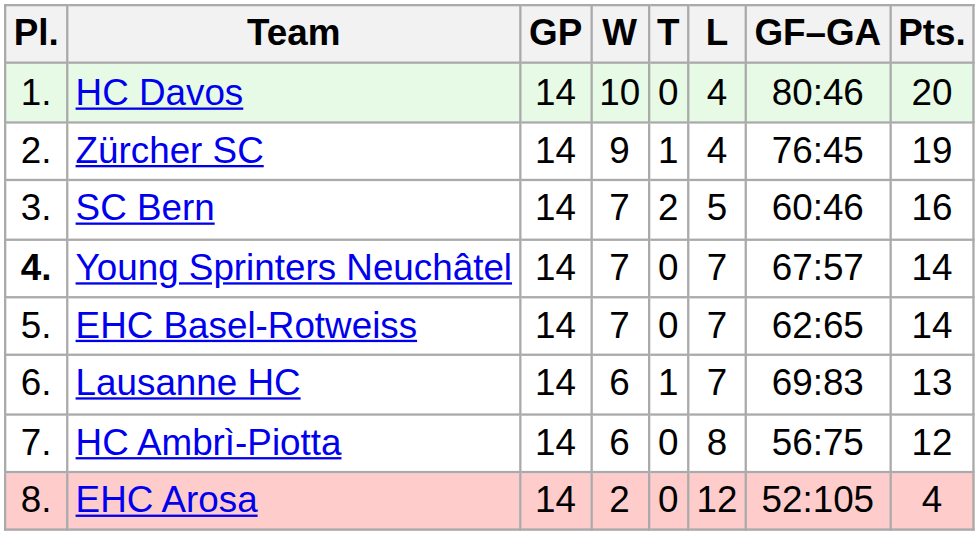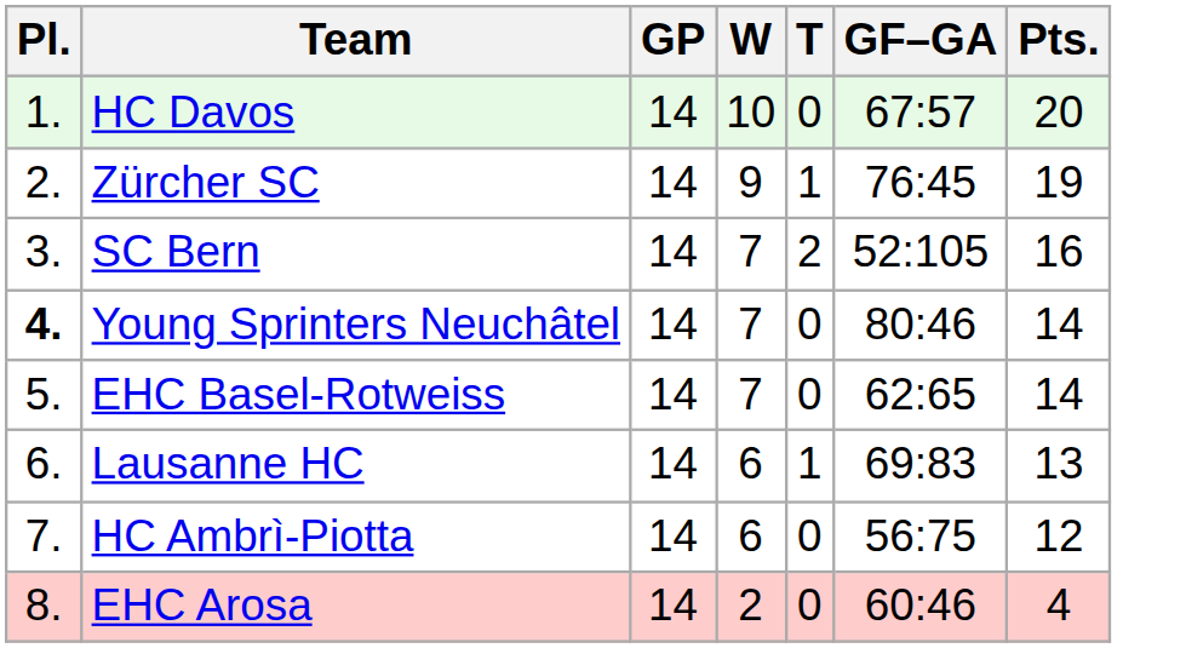 <table class="wikitable">
 <tr>
 <th>Pl.</th>
 <th>Team</th>
 <th>GP</th>
 <th>W</th>
 <th>T</th>
-<th>L</th>
 <th>GF–GA</th>
 <th>Pts.</th>
 </tr>
 <tr align="center " bgcolor="#e6fae6">
 <td>1.</td>
 <td align="left"><a href='#'>HC Davos</a></td>
 <td>14</td>
 <td>10</td>
 <td>0</td>
-<td>4</td>
-<td>80:46</td>
+<td>67:57</td>
 <td>20</td>
 </tr>
 <tr align="center "  bgcolor="#FFFFFF">
 <td>2.</td>
 <td align="left"><a href='#'>Zürcher SC</a></td>
 <td>14</td>
 <td>9</td>
 <td>1</td>
-<td>4</td>
 <td>76:45</td>
 <td>19</td>
 </tr>
 <tr align="center "  bgcolor="#FFFFFF">
 <td>3.</td>
 <td align="left"><a href='#'>SC Bern</a></td>
 <td>14</td>
 <td>7</td>
 <td>2</td>
-<td>5</td>
-<td>60:46</td>
+<td>52:105</td>
 <td>16</td>
 </tr>
 <tr align="center "  bgcolor="#FFFFFF">
 <td><strong>4.</strong></td>
 <td align="left"><a href='#'>Young Sprinters Neuchâtel</a></td>
 <td>14</td>
 <td>7</td>
 <td>0</td>
-<td>7</td>
-<td>67:57</td>
+<td>80:46</td>
 <td>14</td>
 </tr>
 <tr align="center " bgcolor="#FFFFFF">
 <td>5.</td>
 <td align="left"><a href='#'>EHC Basel-Rotweiss</a></td>
 <td>14</td>
 <td>7</td>
 <td>0</td>
-<td>7</td>
 <td>62:65</td>
 <td>14</td>
 </tr>
 <tr align="center "  bgcolor="#FFFFFF">
 <td>6.</td>
 <td align="left"><a href='#'>Lausanne HC</a></td>
 <td>14</td>
 <td>6</td>
 <td>1</td>
-<td>7</td>
 <td>69:83</td>
 <td>13</td>
 </tr>
 <tr align="center "  bgcolor="#FFFFFF">
 <td>7.</td>
 <td align="left"><a href='#'>HC Ambrì-Piotta</a></td>
 <td>14</td>
 <td>6</td>
 <td>0</td>
-<td>8</td>
 <td>56:75</td>
 <td>12</td>
 </tr>
 <tr align="center "  bgcolor="#ffcccc">
 <td>8.</td>
 <td align="left"><a href='#'>EHC Arosa</a></td>
 <td>14</td>
 <td>2</td>
 <td>0</td>
-<td>12</td>
-<td>52:105</td>
+<td>60:46</td>
 <td>4</td>
 </tr>
 </table>
